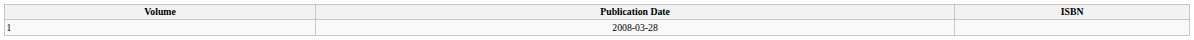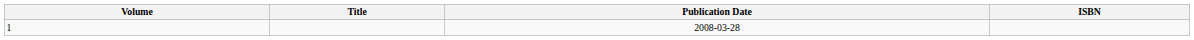 <table class="wikitable" width="98%">
 <tr>
 <th align="center">Volume</th>
+<th align="center">Title</th>
 <th align="center">Publication Date</th>
 <th align="center">ISBN</th>
 </tr>
 <tr>
 <td>1</td>
+<td></td>
 <td align="center">2008-03-28</td>
 <td align="center"></td>
 </tr>
 </table>
